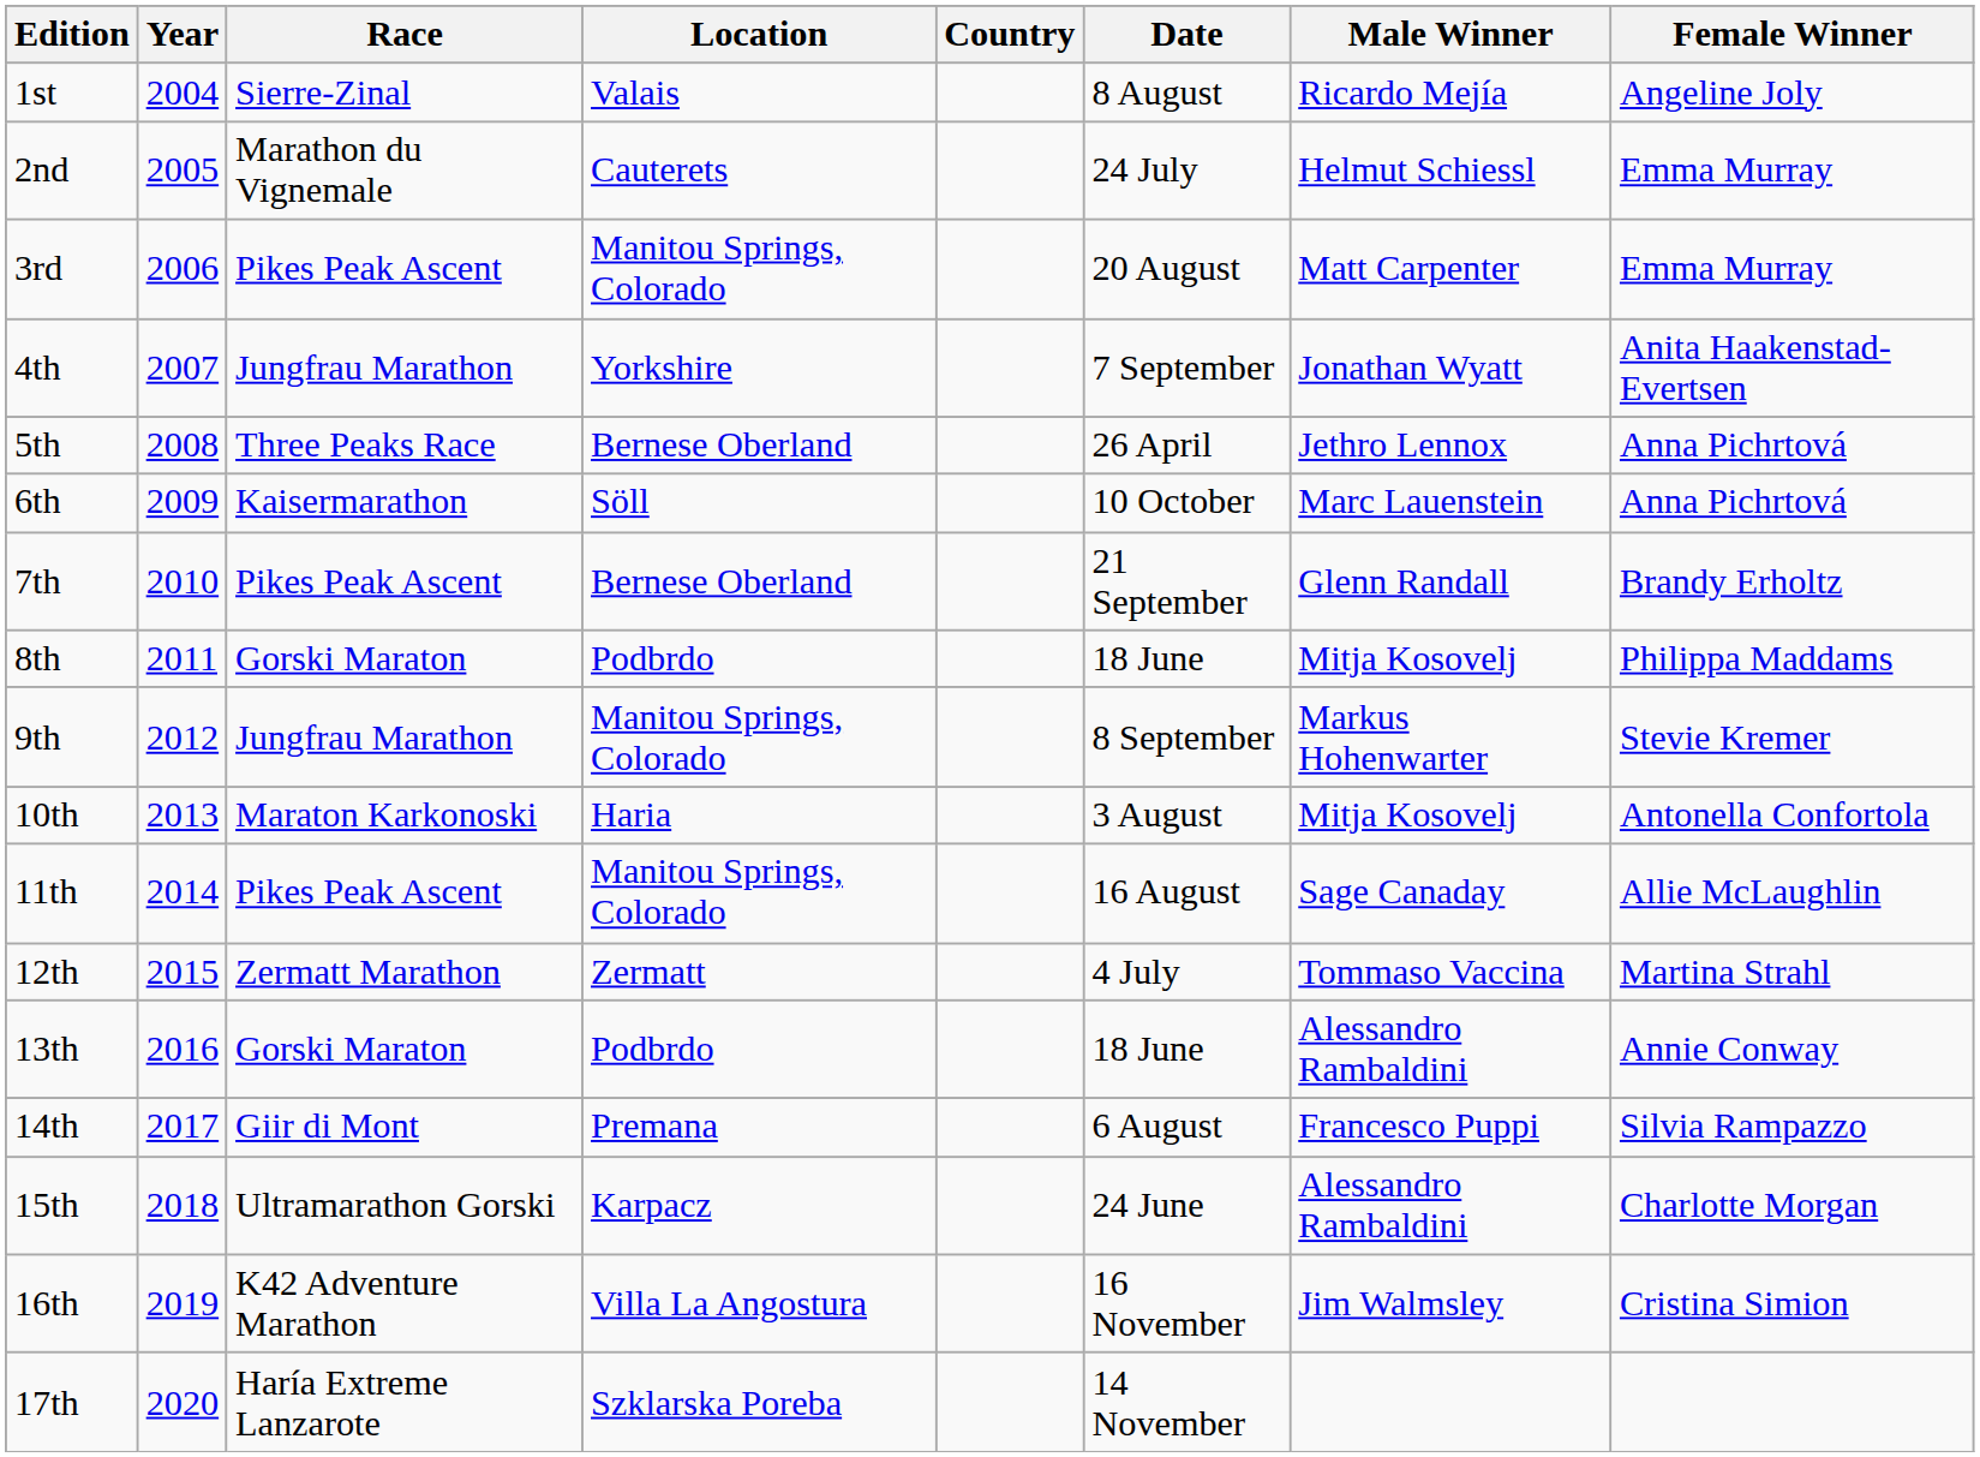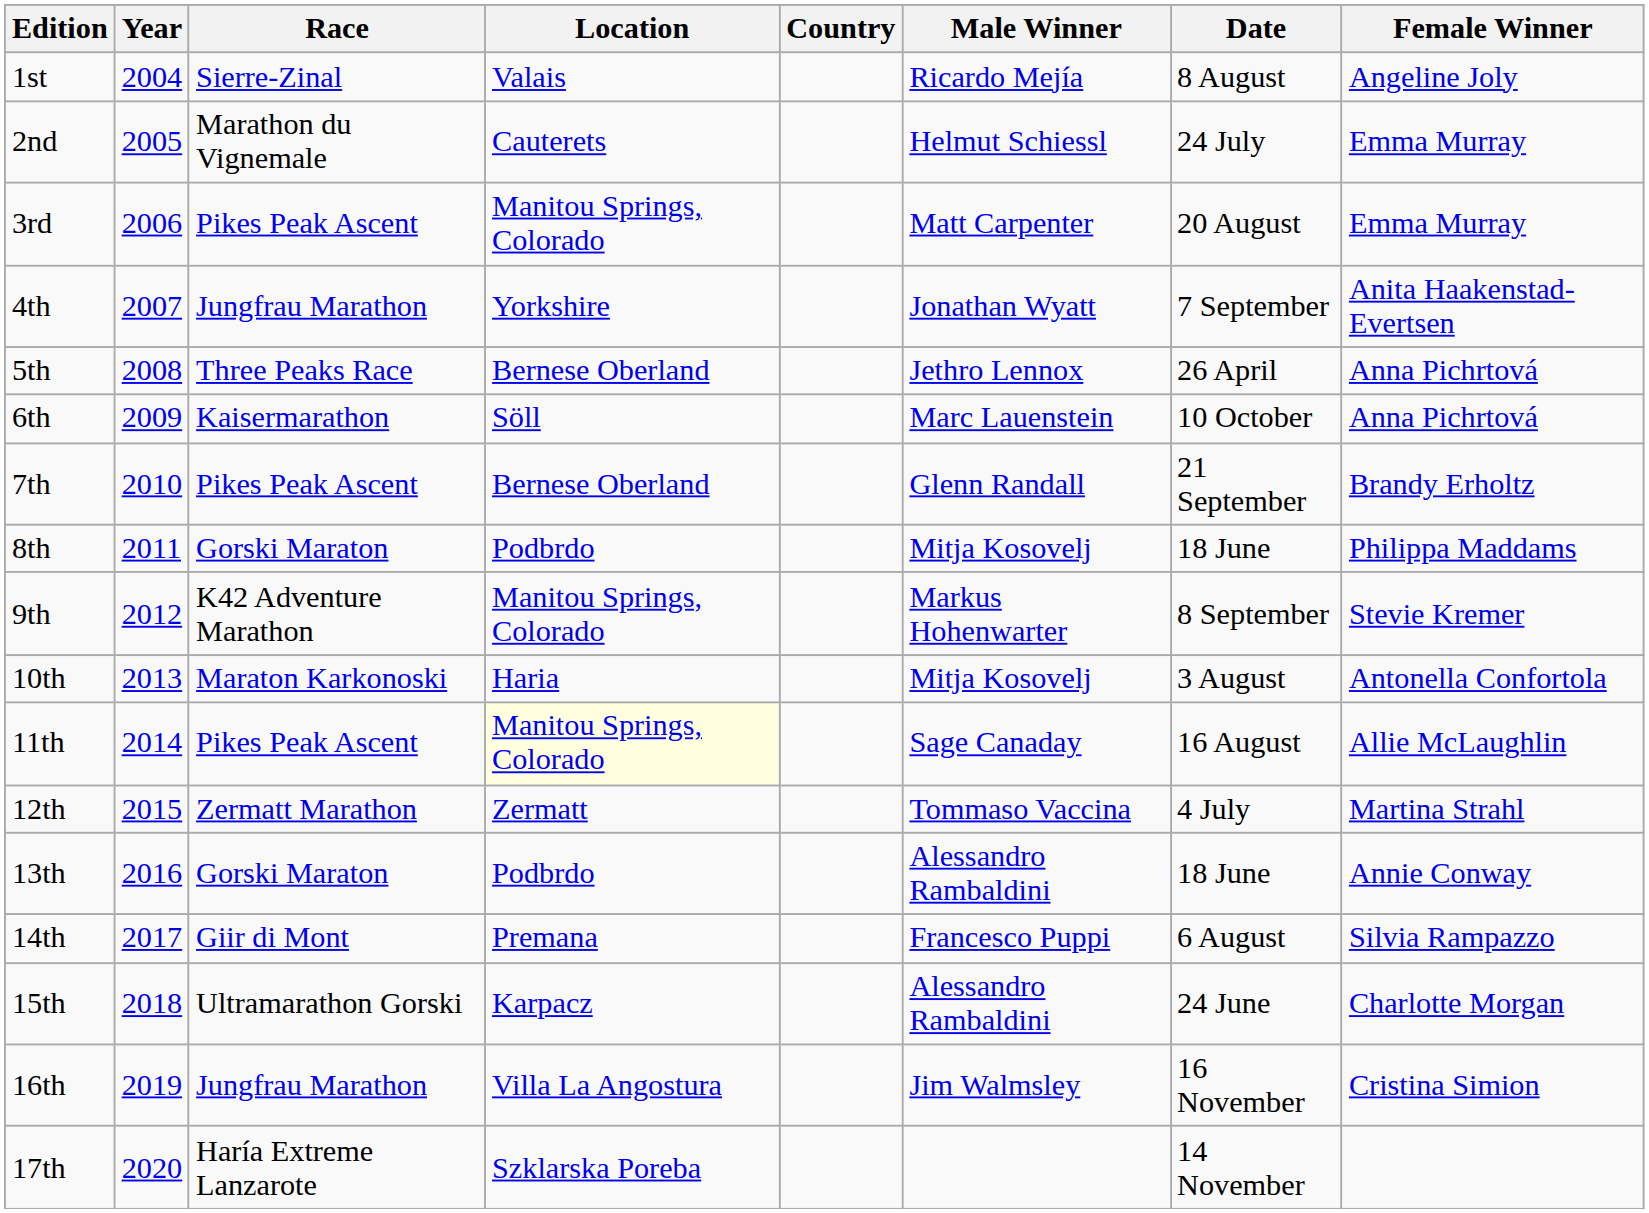 <table class="wikitable">
 <tr>
 <th>Edition</th>
 <th>Year</th>
 <th>Race</th>
 <th>Location</th>
 <th>Country</th>
+<th>Male Winner</th>
 <th>Date</th>
-<th>Male Winner</th>
 <th>Female Winner</th>
 </tr>
 <tr>
 <td>1st</td>
 <td><a href='#'>2004</a></td>
 <td><a href='#'>Sierre-Zinal</a></td>
 <td><a href='#'>Valais</a></td>
 <td></td>
+<td> <a href='#'>Ricardo Mejía</a></td>
 <td>8 August</td>
-<td> <a href='#'>Ricardo Mejía</a></td>
 <td> <a href='#'>Angeline Joly</a></td>
 </tr>
 <tr>
 <td>2nd</td>
 <td><a href='#'>2005</a></td>
 <td>Marathon du Vignemale</td>
 <td><a href='#'>Cauterets</a></td>
 <td></td>
+<td> <a href='#'>Helmut Schiessl</a></td>
 <td>24 July</td>
-<td> <a href='#'>Helmut Schiessl</a></td>
 <td> <a href='#'>Emma Murray</a></td>
 </tr>
 <tr>
 <td>3rd</td>
 <td><a href='#'>2006</a></td>
 <td><a href='#'>Pikes Peak Ascent</a></td>
 <td><a href='#'>Manitou Springs, Colorado</a></td>
 <td></td>
+<td> <a href='#'>Matt Carpenter</a></td>
 <td>20 August</td>
-<td> <a href='#'>Matt Carpenter</a></td>
 <td> <a href='#'>Emma Murray</a></td>
 </tr>
 <tr>
 <td>4th</td>
 <td><a href='#'>2007</a></td>
 <td><a href='#'>Jungfrau Marathon</a></td>
 <td><a href='#'>Yorkshire</a></td>
 <td></td>
+<td> <a href='#'>Jonathan Wyatt</a></td>
 <td>7 September</td>
-<td> <a href='#'>Jonathan Wyatt</a></td>
 <td> <a href='#'>Anita Haakenstad-Evertsen</a></td>
 </tr>
 <tr>
 <td>5th</td>
 <td><a href='#'>2008</a></td>
 <td><a href='#'>Three Peaks Race</a></td>
 <td><a href='#'>Bernese Oberland</a></td>
 <td></td>
+<td> <a href='#'>Jethro Lennox</a></td>
 <td>26 April</td>
-<td> <a href='#'>Jethro Lennox</a></td>
 <td> <a href='#'>Anna Pichrtová</a></td>
 </tr>
 <tr>
 <td>6th</td>
 <td><a href='#'>2009</a></td>
 <td><a href='#'>Kaisermarathon</a></td>
 <td><a href='#'>Söll</a></td>
 <td></td>
+<td> <a href='#'>Marc Lauenstein</a></td>
 <td>10 October</td>
-<td> <a href='#'>Marc Lauenstein</a></td>
 <td> <a href='#'>Anna Pichrtová</a></td>
 </tr>
 <tr>
 <td>7th</td>
 <td><a href='#'>2010</a></td>
 <td><a href='#'>Pikes Peak Ascent</a></td>
 <td><a href='#'>Bernese Oberland</a></td>
 <td></td>
+<td> <a href='#'>Glenn Randall</a></td>
 <td>21 September</td>
-<td> <a href='#'>Glenn Randall</a></td>
 <td> <a href='#'>Brandy Erholtz</a></td>
 </tr>
 <tr>
 <td>8th</td>
 <td><a href='#'>2011</a></td>
 <td><a href='#'>Gorski Maraton</a></td>
 <td><a href='#'>Podbrdo</a></td>
 <td></td>
+<td> <a href='#'>Mitja Kosovelj</a></td>
 <td>18 June</td>
-<td> <a href='#'>Mitja Kosovelj</a></td>
 <td> <a href='#'>Philippa Maddams</a></td>
 </tr>
 <tr>
 <td>9th</td>
 <td><a href='#'>2012</a></td>
-<td><a href='#'>Jungfrau Marathon</a></td>
+<td>K42 Adventure Marathon</td>
 <td><a href='#'>Manitou Springs, Colorado</a></td>
 <td></td>
+<td> <a href='#'>Markus Hohenwarter</a></td>
 <td>8 September</td>
-<td> <a href='#'>Markus Hohenwarter</a></td>
 <td> <a href='#'>Stevie Kremer</a></td>
 </tr>
 <tr>
 <td>10th</td>
 <td><a href='#'>2013</a></td>
 <td><a href='#'>Maraton Karkonoski</a></td>
 <td><a href='#'>Haria</a></td>
 <td></td>
+<td> <a href='#'>Mitja Kosovelj</a></td>
 <td>3 August</td>
-<td> <a href='#'>Mitja Kosovelj</a></td>
 <td> <a href='#'>Antonella Confortola</a></td>
 </tr>
 <tr>
 <td>11th</td>
 <td><a href='#'>2014</a></td>
 <td><a href='#'>Pikes Peak Ascent</a></td>
-<td><a href='#'>Manitou Springs, Colorado</a></td>
+<td style="background: lightyellow;"><a href='#'>Manitou Springs, Colorado</a></td>
 <td></td>
+<td> <a href='#'>Sage Canaday</a></td>
 <td>16 August</td>
-<td> <a href='#'>Sage Canaday</a></td>
 <td> <a href='#'>Allie McLaughlin</a></td>
 </tr>
 <tr>
 <td>12th</td>
 <td><a href='#'>2015</a></td>
 <td><a href='#'>Zermatt Marathon</a></td>
 <td><a href='#'>Zermatt</a></td>
 <td></td>
+<td> <a href='#'>Tommaso Vaccina</a></td>
 <td>4 July</td>
-<td> <a href='#'>Tommaso Vaccina</a></td>
 <td> <a href='#'>Martina Strahl</a></td>
 </tr>
 <tr>
 <td>13th</td>
 <td><a href='#'>2016</a></td>
 <td><a href='#'>Gorski Maraton</a></td>
 <td><a href='#'>Podbrdo</a></td>
 <td></td>
+<td> <a href='#'>Alessandro Rambaldini</a></td>
 <td>18 June</td>
-<td> <a href='#'>Alessandro Rambaldini</a></td>
 <td> <a href='#'>Annie Conway</a></td>
 </tr>
 <tr>
 <td>14th</td>
 <td><a href='#'>2017</a></td>
 <td><a href='#'>Giir di Mont</a></td>
 <td><a href='#'>Premana</a></td>
 <td></td>
+<td> <a href='#'>Francesco Puppi</a></td>
 <td>6 August</td>
-<td> <a href='#'>Francesco Puppi</a></td>
 <td> <a href='#'>Silvia Rampazzo</a></td>
 </tr>
 <tr>
 <td>15th</td>
 <td><a href='#'>2018</a></td>
 <td>Ultramarathon Gorski</td>
 <td><a href='#'>Karpacz</a></td>
 <td></td>
+<td> <a href='#'>Alessandro Rambaldini</a></td>
 <td>24 June</td>
-<td> <a href='#'>Alessandro Rambaldini</a></td>
 <td> <a href='#'>Charlotte Morgan</a></td>
 </tr>
 <tr>
 <td>16th</td>
 <td><a href='#'>2019</a></td>
-<td>K42 Adventure Marathon</td>
+<td><a href='#'>Jungfrau Marathon</a></td>
 <td><a href='#'>Villa La Angostura</a></td>
 <td></td>
+<td> <a href='#'>Jim Walmsley</a></td>
 <td>16 November</td>
-<td> <a href='#'>Jim Walmsley</a></td>
 <td> <a href='#'>Cristina Simion</a></td>
 </tr>
 <tr>
 <td>17th</td>
 <td><a href='#'>2020</a></td>
 <td>Haría Extreme Lanzarote</td>
 <td><a href='#'>Szklarska Poreba</a></td>
 <td></td>
+<td></td>
 <td>14 November</td>
-<td></td>
 <td></td>
 </tr>
 </table>
